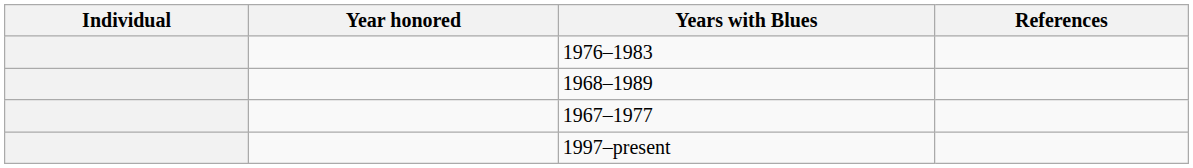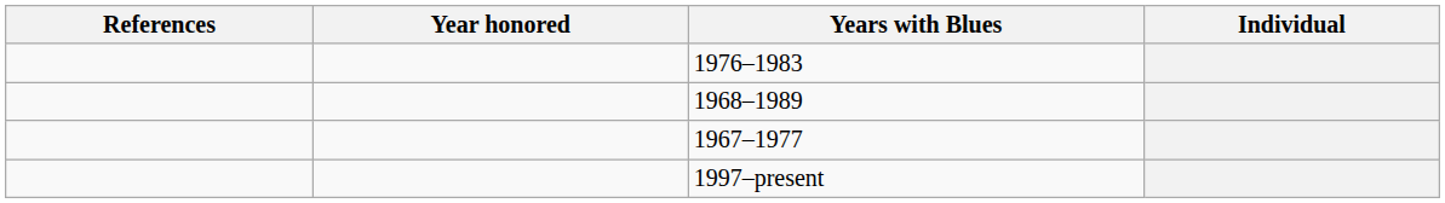 <table class="wikitable sortable" width="75%">
 <tr>
-<th scope="col">Individual</th>
+<th scope="col" class="unsortable">References</th>
 <th scope="col">Year honored</th>
 <th scope="col">Years with Blues</th>
-<th scope="col" class="unsortable">References</th>
+<th scope="col">Individual</th>
 </tr>
 <tr>
-<th scope="row"></th>
+<td></td>
 <td></td>
 <td>1976–1983</td>
-<td></td>
+<th scope="row"></th>
 </tr>
 <tr>
-<th scope="row"></th>
+<td></td>
 <td></td>
 <td>1968–1989</td>
-<td></td>
+<th scope="row"></th>
 </tr>
 <tr>
-<th scope="row"></th>
+<td></td>
 <td></td>
 <td>1967–1977</td>
-<td></td>
+<th scope="row"></th>
 </tr>
 <tr>
-<th scope="row"></th>
+<td></td>
 <td></td>
 <td>1997–present</td>
-<td></td>
+<th scope="row"></th>
 </tr>
 </table>
